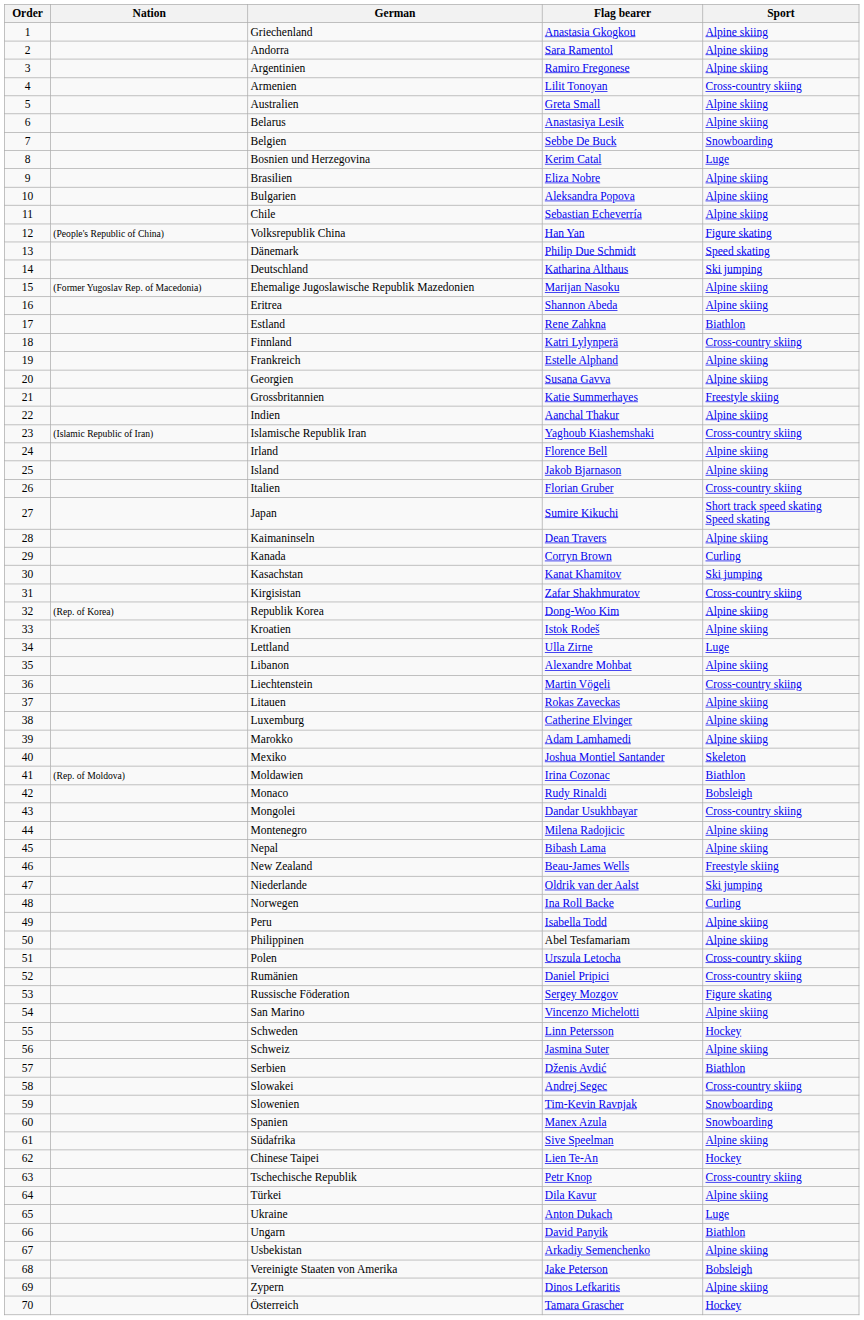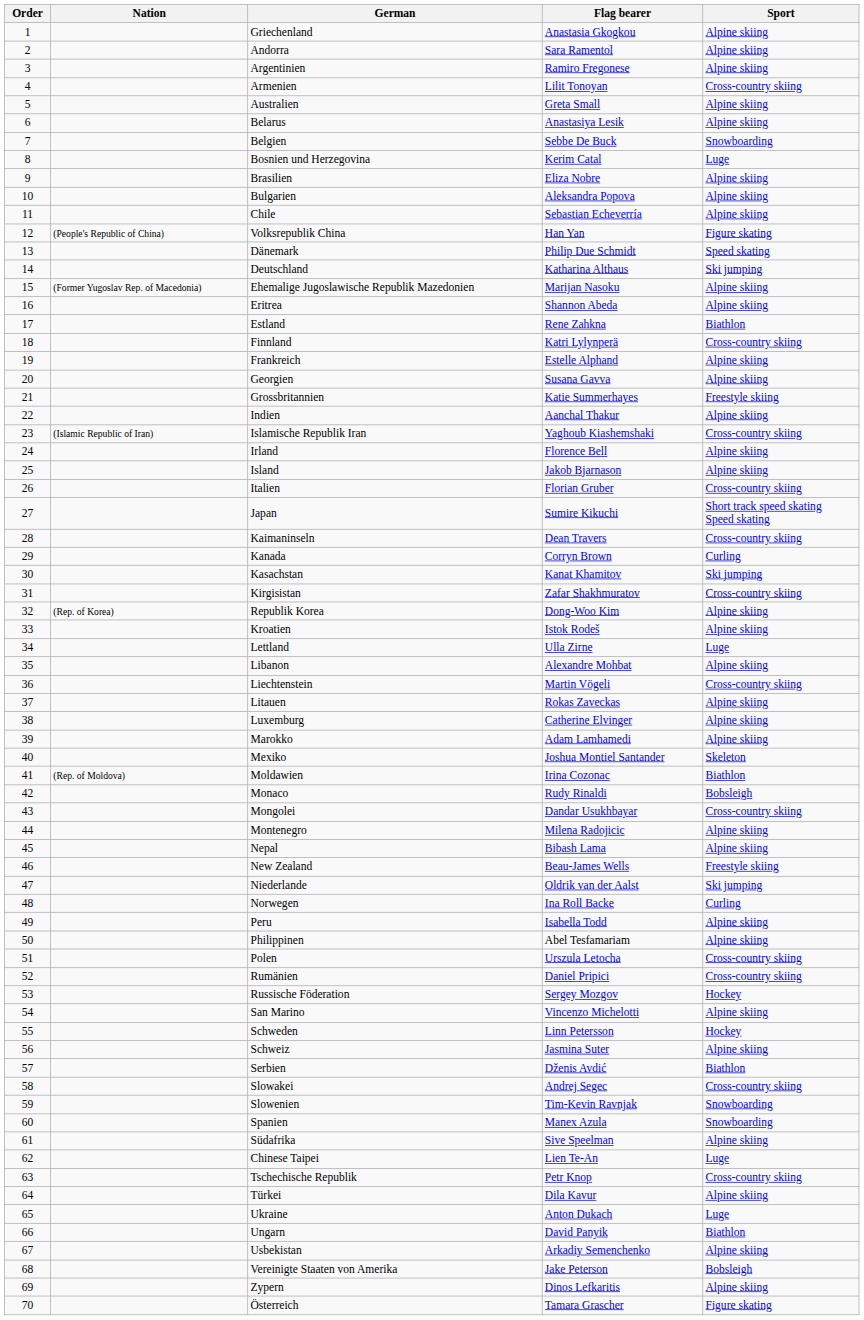 <table class="wikitable sortable" width="75%">
 <tr>
 <th>Order</th>
 <th>Nation</th>
 <th>German</th>
 <th>Flag bearer</th>
 <th>Sport</th>
 </tr>
 <tr>
 <td align=center>1</td>
 <td></td>
 <td>Griechenland</td>
 <td><a href='#'>Anastasia Gkogkou</a></td>
 <td><a href='#'>Alpine skiing</a></td>
 </tr>
 <tr>
 <td align=center>2</td>
 <td></td>
 <td>Andorra</td>
 <td><a href='#'>Sara Ramentol</a></td>
 <td><a href='#'>Alpine skiing</a></td>
 </tr>
 <tr>
 <td align=center>3</td>
 <td></td>
 <td>Argentinien</td>
 <td><a href='#'>Ramiro Fregonese</a></td>
 <td><a href='#'>Alpine skiing</a></td>
 </tr>
 <tr>
 <td align=center>4</td>
 <td></td>
 <td>Armenien</td>
 <td><a href='#'>Lilit Tonoyan</a></td>
 <td><a href='#'>Cross-country skiing</a></td>
 </tr>
 <tr>
 <td align=center>5</td>
 <td></td>
 <td>Australien</td>
 <td><a href='#'>Greta Small</a></td>
 <td><a href='#'>Alpine skiing</a></td>
 </tr>
 <tr>
 <td align=center>6</td>
 <td></td>
 <td>Belarus</td>
 <td><a href='#'>Anastasiya Lesik</a></td>
 <td><a href='#'>Alpine skiing</a></td>
 </tr>
 <tr>
 <td align=center>7</td>
 <td></td>
 <td>Belgien</td>
 <td><a href='#'>Sebbe De Buck</a></td>
 <td><a href='#'>Snowboarding</a></td>
 </tr>
 <tr>
 <td align=center>8</td>
 <td></td>
 <td>Bosnien und Herzegovina</td>
 <td><a href='#'>Kerim Catal</a></td>
 <td><a href='#'>Luge</a></td>
 </tr>
 <tr>
 <td align=center>9</td>
 <td></td>
 <td>Brasilien</td>
 <td><a href='#'>Eliza Nobre</a></td>
 <td><a href='#'>Alpine skiing</a></td>
 </tr>
 <tr>
 <td align=center>10</td>
 <td></td>
 <td>Bulgarien</td>
 <td><a href='#'>Aleksandra Popova</a></td>
 <td><a href='#'>Alpine skiing</a></td>
 </tr>
 <tr>
 <td align=center>11</td>
 <td></td>
 <td>Chile</td>
 <td><a href='#'>Sebastian Echeverría</a></td>
 <td><a href='#'>Alpine skiing</a></td>
 </tr>
 <tr>
 <td align=center>12</td>
 <td> <small>(People's Republic of China)</small></td>
 <td>Volksrepublik China</td>
 <td><a href='#'>Han Yan</a></td>
 <td><a href='#'>Figure skating</a></td>
 </tr>
 <tr>
 <td align=center>13</td>
 <td></td>
 <td>Dänemark</td>
 <td><a href='#'>Philip Due Schmidt</a></td>
 <td><a href='#'>Speed skating</a></td>
 </tr>
 <tr>
 <td align=center>14</td>
 <td></td>
 <td>Deutschland</td>
 <td><a href='#'>Katharina Althaus</a></td>
 <td><a href='#'>Ski jumping</a></td>
 </tr>
 <tr>
 <td align=center>15</td>
 <td> <small>(Former Yugoslav Rep. of Macedonia)</small></td>
 <td>Ehemalige Jugoslawische Republik Mazedonien</td>
 <td><a href='#'>Marijan Nasoku</a></td>
 <td><a href='#'>Alpine skiing</a></td>
 </tr>
 <tr>
 <td align=center>16</td>
 <td></td>
 <td>Eritrea</td>
 <td><a href='#'>Shannon Abeda</a></td>
 <td><a href='#'>Alpine skiing</a></td>
 </tr>
 <tr>
 <td align=center>17</td>
 <td></td>
 <td>Estland</td>
 <td><a href='#'>Rene Zahkna</a></td>
 <td><a href='#'>Biathlon</a></td>
 </tr>
 <tr>
 <td align=center>18</td>
 <td></td>
 <td>Finnland</td>
 <td><a href='#'>Katri Lylynperä</a></td>
 <td><a href='#'>Cross-country skiing</a></td>
 </tr>
 <tr>
 <td align=center>19</td>
 <td></td>
 <td>Frankreich</td>
 <td><a href='#'>Estelle Alphand</a></td>
 <td><a href='#'>Alpine skiing</a></td>
 </tr>
 <tr>
 <td align=center>20</td>
 <td></td>
 <td>Georgien</td>
 <td><a href='#'>Susana Gavva</a></td>
 <td><a href='#'>Alpine skiing</a></td>
 </tr>
 <tr>
 <td align=center>21</td>
 <td></td>
 <td>Grossbritannien</td>
 <td><a href='#'>Katie Summerhayes</a></td>
 <td><a href='#'>Freestyle skiing</a></td>
 </tr>
 <tr>
 <td align=center>22</td>
 <td></td>
 <td>Indien</td>
 <td><a href='#'>Aanchal Thakur</a></td>
 <td><a href='#'>Alpine skiing</a></td>
 </tr>
 <tr>
 <td align=center>23</td>
 <td> <small>(Islamic Republic of Iran)</small></td>
 <td>Islamische Republik Iran</td>
 <td><a href='#'>Yaghoub Kiashemshaki</a></td>
 <td><a href='#'>Cross-country skiing</a></td>
 </tr>
 <tr>
 <td align=center>24</td>
 <td></td>
 <td>Irland</td>
 <td><a href='#'>Florence Bell</a></td>
 <td><a href='#'>Alpine skiing</a></td>
 </tr>
 <tr>
 <td align=center>25</td>
 <td></td>
 <td>Island</td>
 <td><a href='#'>Jakob Bjarnason</a></td>
 <td><a href='#'>Alpine skiing</a></td>
 </tr>
 <tr>
 <td align=center>26</td>
 <td></td>
 <td>Italien</td>
 <td><a href='#'>Florian Gruber</a></td>
 <td><a href='#'>Cross-country skiing</a></td>
 </tr>
 <tr>
 <td align=center>27</td>
 <td></td>
 <td>Japan</td>
 <td><a href='#'>Sumire Kikuchi</a></td>
 <td><a href='#'>Short track speed skating</a><br><a href='#'>Speed skating</a></td>
 </tr>
 <tr>
 <td align=center>28</td>
 <td></td>
 <td>Kaimaninseln</td>
 <td><a href='#'>Dean Travers</a></td>
-<td><a href='#'>Alpine skiing</a></td>
+<td><a href='#'>Cross-country skiing</a></td>
 </tr>
 <tr>
 <td align=center>29</td>
 <td></td>
 <td>Kanada</td>
 <td><a href='#'>Corryn Brown</a></td>
 <td><a href='#'>Curling</a></td>
 </tr>
 <tr>
 <td align=center>30</td>
 <td></td>
 <td>Kasachstan</td>
 <td><a href='#'>Kanat Khamitov</a></td>
 <td><a href='#'>Ski jumping</a></td>
 </tr>
 <tr>
 <td align=center>31</td>
 <td></td>
 <td>Kirgisistan</td>
 <td><a href='#'>Zafar Shakhmuratov</a></td>
 <td><a href='#'>Cross-country skiing</a></td>
 </tr>
 <tr>
 <td align=center>32</td>
 <td> <small>(Rep. of Korea)</small></td>
 <td>Republik Korea</td>
 <td><a href='#'>Dong-Woo Kim</a></td>
 <td><a href='#'>Alpine skiing</a></td>
 </tr>
 <tr>
 <td align=center>33</td>
 <td></td>
 <td>Kroatien</td>
 <td><a href='#'>Istok Rodeš</a></td>
 <td><a href='#'>Alpine skiing</a></td>
 </tr>
 <tr>
 <td align=center>34</td>
 <td></td>
 <td>Lettland</td>
 <td><a href='#'>Ulla Zirne</a></td>
 <td><a href='#'>Luge</a></td>
 </tr>
 <tr>
 <td align=center>35</td>
 <td></td>
 <td>Libanon</td>
 <td><a href='#'>Alexandre Mohbat</a></td>
 <td><a href='#'>Alpine skiing</a></td>
 </tr>
 <tr>
 <td align=center>36</td>
 <td></td>
 <td>Liechtenstein</td>
 <td><a href='#'>Martin Vögeli</a></td>
 <td><a href='#'>Cross-country skiing</a></td>
 </tr>
 <tr>
 <td align=center>37</td>
 <td></td>
 <td>Litauen</td>
 <td><a href='#'>Rokas Zaveckas</a></td>
 <td><a href='#'>Alpine skiing</a></td>
 </tr>
 <tr>
 <td align=center>38</td>
 <td></td>
 <td>Luxemburg</td>
 <td><a href='#'>Catherine Elvinger</a></td>
 <td><a href='#'>Alpine skiing</a></td>
 </tr>
 <tr>
 <td align=center>39</td>
 <td></td>
 <td>Marokko</td>
 <td><a href='#'>Adam Lamhamedi</a></td>
 <td><a href='#'>Alpine skiing</a></td>
 </tr>
 <tr>
 <td align=center>40</td>
 <td></td>
 <td>Mexiko</td>
 <td><a href='#'>Joshua Montiel Santander</a></td>
 <td><a href='#'>Skeleton</a></td>
 </tr>
 <tr>
 <td align=center>41</td>
 <td> <small>(Rep. of Moldova)</small></td>
 <td>Moldawien</td>
 <td><a href='#'>Irina Cozonac</a></td>
 <td><a href='#'>Biathlon</a></td>
 </tr>
 <tr>
 <td align=center>42</td>
 <td></td>
 <td>Monaco</td>
 <td><a href='#'>Rudy Rinaldi</a></td>
 <td><a href='#'>Bobsleigh</a></td>
 </tr>
 <tr>
 <td align=center>43</td>
 <td></td>
 <td>Mongolei</td>
 <td><a href='#'>Dandar Usukhbayar</a></td>
 <td><a href='#'>Cross-country skiing</a></td>
 </tr>
 <tr>
 <td align=center>44</td>
 <td></td>
 <td>Montenegro</td>
 <td><a href='#'>Milena Radojicic</a></td>
 <td><a href='#'>Alpine skiing</a></td>
 </tr>
 <tr>
 <td align=center>45</td>
 <td></td>
 <td>Nepal</td>
 <td><a href='#'>Bibash Lama</a></td>
 <td><a href='#'>Alpine skiing</a></td>
 </tr>
 <tr>
 <td align=center>46</td>
 <td></td>
 <td>New Zealand</td>
 <td><a href='#'>Beau-James Wells</a></td>
 <td><a href='#'>Freestyle skiing</a></td>
 </tr>
 <tr>
 <td align=center>47</td>
 <td></td>
 <td>Niederlande</td>
 <td><a href='#'>Oldrik van der Aalst</a></td>
 <td><a href='#'>Ski jumping</a></td>
 </tr>
 <tr>
 <td align=center>48</td>
 <td></td>
 <td>Norwegen</td>
 <td><a href='#'>Ina Roll Backe</a></td>
 <td><a href='#'>Curling</a></td>
 </tr>
 <tr>
 <td align=center>49</td>
 <td></td>
 <td>Peru</td>
 <td><a href='#'>Isabella Todd</a></td>
 <td><a href='#'>Alpine skiing</a></td>
 </tr>
 <tr>
 <td align=center>50</td>
 <td></td>
 <td>Philippinen</td>
 <td>Abel Tesfamariam</td>
 <td><a href='#'>Alpine skiing</a></td>
 </tr>
 <tr>
 <td align=center>51</td>
 <td></td>
 <td>Polen</td>
 <td><a href='#'>Urszula Letocha</a></td>
 <td><a href='#'>Cross-country skiing</a></td>
 </tr>
 <tr>
 <td align=center>52</td>
 <td></td>
 <td>Rumänien</td>
 <td><a href='#'>Daniel Pripici</a></td>
 <td><a href='#'>Cross-country skiing</a></td>
 </tr>
 <tr>
 <td align=center>53</td>
 <td></td>
 <td>Russische Föderation</td>
 <td><a href='#'>Sergey Mozgov</a></td>
-<td><a href='#'>Figure skating</a></td>
+<td><a href='#'>Hockey</a></td>
 </tr>
 <tr>
 <td align=center>54</td>
 <td></td>
 <td>San Marino</td>
 <td><a href='#'>Vincenzo Michelotti</a></td>
 <td><a href='#'>Alpine skiing</a></td>
 </tr>
 <tr>
 <td align=center>55</td>
 <td></td>
 <td>Schweden</td>
 <td><a href='#'>Linn Petersson</a></td>
 <td><a href='#'>Hockey</a></td>
 </tr>
 <tr>
 <td align=center>56</td>
 <td></td>
 <td>Schweiz</td>
 <td><a href='#'>Jasmina Suter</a></td>
 <td><a href='#'>Alpine skiing</a></td>
 </tr>
 <tr>
 <td align=center>57</td>
 <td></td>
 <td>Serbien</td>
 <td><a href='#'>Dženis Avdić</a></td>
 <td><a href='#'>Biathlon</a></td>
 </tr>
 <tr>
 <td align=center>58</td>
 <td></td>
 <td>Slowakei</td>
 <td><a href='#'>Andrej Segec</a></td>
 <td><a href='#'>Cross-country skiing</a></td>
 </tr>
 <tr>
 <td align=center>59</td>
 <td></td>
 <td>Slowenien</td>
 <td><a href='#'>Tim-Kevin Ravnjak</a></td>
 <td><a href='#'>Snowboarding</a></td>
 </tr>
 <tr>
 <td align=center>60</td>
 <td></td>
 <td>Spanien</td>
 <td><a href='#'>Manex Azula</a></td>
 <td><a href='#'>Snowboarding</a></td>
 </tr>
 <tr>
 <td align=center>61</td>
 <td></td>
 <td>Südafrika</td>
 <td><a href='#'>Sive Speelman</a></td>
 <td><a href='#'>Alpine skiing</a></td>
 </tr>
 <tr>
 <td align=center>62</td>
 <td></td>
 <td>Chinese Taipei</td>
 <td><a href='#'>Lien Te-An</a></td>
-<td><a href='#'>Hockey</a></td>
+<td><a href='#'>Luge</a></td>
 </tr>
 <tr>
 <td align=center>63</td>
 <td></td>
 <td>Tschechische Republik</td>
 <td><a href='#'>Petr Knop</a></td>
 <td><a href='#'>Cross-country skiing</a></td>
 </tr>
 <tr>
 <td align=center>64</td>
 <td></td>
 <td>Türkei</td>
 <td><a href='#'>Dila Kavur</a></td>
 <td><a href='#'>Alpine skiing</a></td>
 </tr>
 <tr>
 <td align=center>65</td>
 <td></td>
 <td>Ukraine</td>
 <td><a href='#'>Anton Dukach</a></td>
 <td><a href='#'>Luge</a></td>
 </tr>
 <tr>
 <td align=center>66</td>
 <td></td>
 <td>Ungarn</td>
 <td><a href='#'>David Panyik</a></td>
 <td><a href='#'>Biathlon</a></td>
 </tr>
 <tr>
 <td align=center>67</td>
 <td></td>
 <td>Usbekistan</td>
 <td><a href='#'>Arkadiy Semenchenko</a></td>
 <td><a href='#'>Alpine skiing</a></td>
 </tr>
 <tr>
 <td align=center>68</td>
 <td></td>
 <td>Vereinigte Staaten von Amerika</td>
 <td><a href='#'>Jake Peterson</a></td>
 <td><a href='#'>Bobsleigh</a></td>
 </tr>
 <tr>
 <td align=center>69</td>
 <td></td>
 <td>Zypern</td>
 <td><a href='#'>Dinos Lefkaritis</a></td>
 <td><a href='#'>Alpine skiing</a></td>
 </tr>
 <tr>
 <td align=center>70</td>
 <td></td>
 <td>Österreich</td>
 <td><a href='#'>Tamara Grascher</a></td>
-<td><a href='#'>Hockey</a></td>
+<td><a href='#'>Figure skating</a></td>
 </tr>
 </table>
